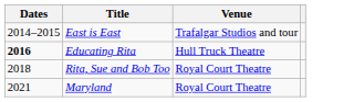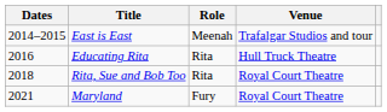 <table class="wikitable sortable">
 <tr>
 <th>Dates</th>
 <th>Title</th>
+<th>Role</th>
 <th>Venue</th>
 <th></th>
 </tr>
 <tr>
 <td>2014–2015</td>
 <td><em><a href='#'>East is East</a></em></td>
+<td>Meenah</td>
 <td><a href='#'>Trafalgar Studios</a> and tour</td>
 <td></td>
 </tr>
 <tr>
-<td><strong>2016</strong></td>
+<td>2016</td>
 <td><em><a href='#'>Educating Rita</a></em></td>
+<td>Rita</td>
 <td><a href='#'>Hull Truck Theatre</a></td>
 <td></td>
 </tr>
 <tr>
 <td>2018</td>
 <td><em><a href='#'>Rita, Sue and Bob Too</a></em></td>
+<td>Rita</td>
 <td><a href='#'>Royal Court Theatre</a></td>
 <td></td>
 </tr>
 <tr>
 <td>2021</td>
 <td><em><a href='#'>Maryland</a></em></td>
+<td>Fury</td>
 <td><a href='#'>Royal Court Theatre</a></td>
 <td></td>
 </tr>
 </table>
